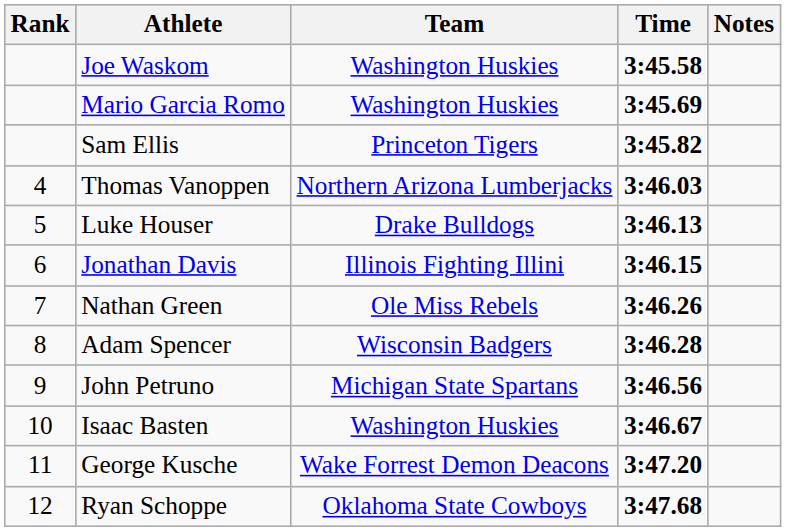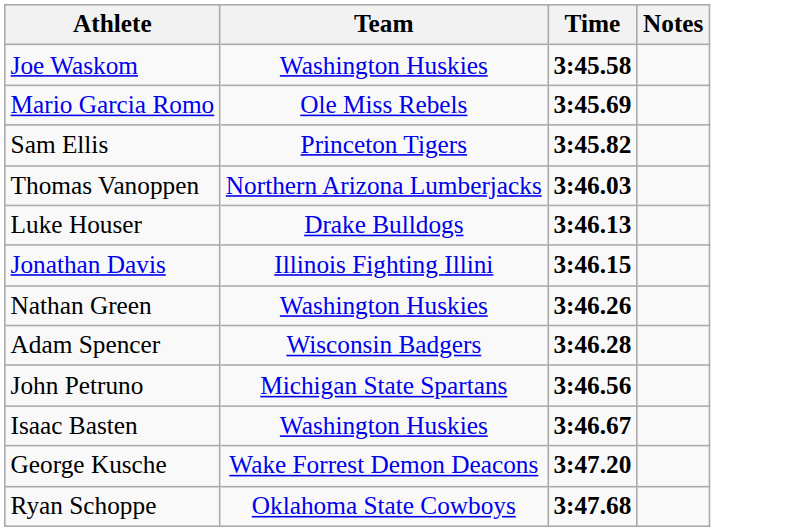 <table class="wikitable sortable" style="text-align:center">
 <tr>
-<th>Rank</th>
 <th>Athlete</th>
 <th>Team</th>
 <th>Time</th>
 <th>Notes</th>
 </tr>
 <tr>
-<td></td>
 <td align="left"> <a href='#'>Joe Waskom</a></td>
 <td><a href='#'>Washington Huskies</a></td>
 <td><strong>3:45.58</strong></td>
 <td></td>
 </tr>
 <tr>
-<td></td>
 <td align="left"> <a href='#'>Mario Garcia Romo</a></td>
-<td><a href='#'>Washington Huskies</a></td>
+<td><a href='#'>Ole Miss Rebels</a></td>
 <td><strong>3:45.69</strong></td>
 <td></td>
 </tr>
 <tr>
-<td></td>
 <td align="left"> Sam Ellis</td>
 <td><a href='#'>Princeton Tigers</a></td>
 <td><strong>3:45.82</strong></td>
 <td></td>
 </tr>
 <tr>
-<td>4</td>
 <td align=left> Thomas Vanoppen</td>
 <td><a href='#'>Northern Arizona Lumberjacks</a></td>
 <td><strong>3:46.03</strong></td>
 <td></td>
 </tr>
 <tr>
-<td>5</td>
 <td align=left> Luke Houser</td>
 <td><a href='#'>Drake Bulldogs</a></td>
 <td><strong>3:46.13</strong></td>
 <td></td>
 </tr>
 <tr>
-<td>6</td>
 <td align=left> <a href='#'> Jonathan Davis</a></td>
 <td><a href='#'>Illinois Fighting Illini</a></td>
 <td><strong>3:46.15</strong></td>
 <td></td>
 </tr>
 <tr>
-<td>7</td>
 <td align=left> Nathan Green</td>
-<td><a href='#'>Ole Miss Rebels</a></td>
+<td><a href='#'>Washington Huskies</a></td>
 <td><strong>3:46.26</strong></td>
 <td></td>
 </tr>
 <tr>
-<td>8</td>
 <td align=left> Adam Spencer</td>
 <td><a href='#'>Wisconsin Badgers</a></td>
 <td><strong>3:46.28</strong></td>
 <td></td>
 </tr>
 <tr>
-<td>9</td>
 <td align=left> John Petruno</td>
 <td><a href='#'>Michigan State Spartans</a></td>
 <td><strong>3:46.56</strong></td>
 <td></td>
 </tr>
 <tr>
-<td>10</td>
 <td align=left> Isaac Basten</td>
 <td><a href='#'>Washington Huskies</a></td>
 <td><strong>3:46.67</strong></td>
 <td></td>
 </tr>
 <tr>
-<td>11</td>
 <td align=left> George Kusche</td>
 <td><a href='#'>Wake Forrest Demon Deacons</a></td>
 <td><strong>3:47.20</strong></td>
 <td></td>
 </tr>
 <tr>
-<td>12</td>
 <td align=left> Ryan Schoppe</td>
 <td><a href='#'>Oklahoma State Cowboys</a></td>
 <td><strong>3:47.68</strong></td>
 <td></td>
 </tr>
 </table>
